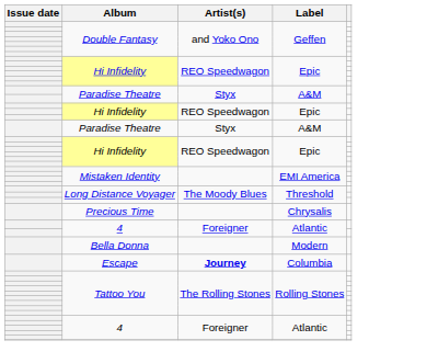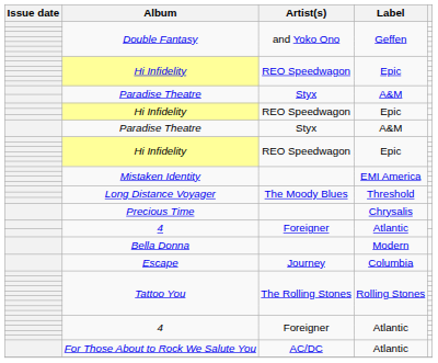 <table class="wikitable sortable plainrowheaders" style="text-align: center">
 <tr>
 <th scope=col>Issue date</th>
 <th scope=col>Album</th>
 <th scope=col>Artist(s)</th>
 <th scope=col>Label</th>
 <th scope=col class="unsortable"></th>
 </tr>
 <tr>
 <th scope="row"></th>
 <td style="text-align: center;" rowspan="7"><em><a href='#'>Double Fantasy</a></em></td>
 <td style="text-align: center;" rowspan="7"> and <a href='#'>Yoko Ono</a></td>
 <td style="text-align: center;" rowspan="7"><a href='#'>Geffen</a></td>
 <td></td>
 </tr>
 <tr>
 <th scope="row"></th>
 <td></td>
 </tr>
 <tr>
 <th scope="row"></th>
 <td></td>
 </tr>
 <tr>
 <th scope="row"></th>
 <td></td>
 </tr>
 <tr>
 <th scope="row"></th>
 <td></td>
 </tr>
 <tr>
 <th scope="row"></th>
 <td></td>
 </tr>
 <tr>
 <th scope="row"></th>
 <td></td>
 </tr>
 <tr>
 <th scope="row"></th>
 <td bgcolor=#FFFF99 style="text-align: center;" rowspan="6"><em><a href='#'>Hi Infidelity</a></em> </td>
 <td style="text-align: center;" rowspan="6"><a href='#'>REO Speedwagon</a></td>
 <td style="text-align: center;" rowspan="6"><a href='#'>Epic</a></td>
 <td></td>
 </tr>
 <tr>
 <th scope="row"></th>
 <td></td>
 </tr>
 <tr>
 <th scope="row"></th>
 <td></td>
 </tr>
 <tr>
 <th scope="row"></th>
 <td></td>
 </tr>
 <tr>
 <th scope="row"></th>
 <td></td>
 </tr>
 <tr>
 <th scope="row"></th>
 <td></td>
 </tr>
 <tr>
 <th scope="row"></th>
 <td style="text-align: center;" rowspan="2"><em><a href='#'>Paradise Theatre</a></em></td>
 <td style="text-align: center;" rowspan="2"><a href='#'>Styx</a></td>
 <td style="text-align: center;" rowspan="2"><a href='#'>A&M</a></td>
 <td></td>
 </tr>
 <tr>
 <th scope="row"></th>
 <td></td>
 </tr>
 <tr>
 <th scope="row"></th>
 <td bgcolor=#FFFF99 style="text-align: center;" rowspan="3"><em>Hi Infidelity</em> </td>
 <td style="text-align: center;" rowspan="3">REO Speedwagon</td>
 <td style="text-align: center;" rowspan="3">Epic</td>
 <td></td>
 </tr>
 <tr>
 <th scope="row"></th>
 <td></td>
 </tr>
 <tr>
 <th scope="row"></th>
 <td></td>
 </tr>
 <tr>
 <th scope="row"></th>
 <td style="text-align: center;"><em>Paradise Theatre</em></td>
 <td style="text-align: center;">Styx</td>
 <td style="text-align: center;">A&M</td>
 <td></td>
 </tr>
 <tr>
 <th scope="row"></th>
 <td bgcolor=#FFFF99 style="text-align: center;" rowspan="6"><em>Hi Infidelity</em> </td>
 <td style="text-align: center;" rowspan="6">REO Speedwagon</td>
 <td style="text-align: center;" rowspan="6">Epic</td>
 <td></td>
 </tr>
 <tr>
 <th scope="row"></th>
 <td></td>
 </tr>
 <tr>
 <th scope="row"></th>
 <td></td>
 </tr>
 <tr>
 <th scope="row"></th>
 <td></td>
 </tr>
 <tr>
 <th scope="row"></th>
 <td></td>
 </tr>
 <tr>
 <th scope="row"></th>
 <td></td>
 </tr>
 <tr>
 <th scope="row"></th>
 <td style="text-align: center;" rowspan="4"><em><a href='#'>Mistaken Identity</a></em></td>
 <td style="text-align: center;" rowspan="4"></td>
 <td style="text-align: center;" rowspan="4"><a href='#'>EMI America</a></td>
 <td></td>
 </tr>
 <tr>
 <th scope="row"></th>
 <td></td>
 </tr>
 <tr>
 <th scope="row"></th>
 <td></td>
 </tr>
 <tr>
 <th scope="row"></th>
 <td></td>
 </tr>
 <tr>
 <th scope="row"></th>
 <td style="text-align: center;" rowspan="3"><em><a href='#'>Long Distance Voyager</a></em></td>
 <td style="text-align: center;" rowspan="3" data-sort-value="Moody Blues, The"><a href='#'>The Moody Blues</a></td>
 <td style="text-align: center;" rowspan="3"><a href='#'>Threshold</a></td>
 <td></td>
 </tr>
 <tr>
 <th scope="row"></th>
 <td></td>
 </tr>
 <tr>
 <th scope="row"></th>
 <td></td>
 </tr>
 <tr>
 <th scope="row"></th>
 <td style="text-align: center;"><em><a href='#'>Precious Time</a></em></td>
 <td style="text-align: center;"></td>
 <td style="text-align: center;"><a href='#'>Chrysalis</a></td>
 <td></td>
 </tr>
 <tr>
 <th scope="row"></th>
 <td style="text-align: center;" rowspan="2"><em><a href='#'>4</a></em></td>
 <td style="text-align: center;" rowspan="2"><a href='#'>Foreigner</a></td>
 <td style="text-align: center;" rowspan="2"><a href='#'>Atlantic</a></td>
 <td></td>
 </tr>
 <tr>
 <th scope="row"></th>
 <td></td>
 </tr>
 <tr>
 <th scope="row"></th>
 <td style="text-align: center;"><em><a href='#'>Bella Donna</a></em></td>
 <td style="text-align: center;"></td>
 <td style="text-align: center;"><a href='#'>Modern</a></td>
 <td></td>
 </tr>
 <tr>
 <th scope="row"></th>
 <td style="text-align: center;"><em><a href='#'>Escape</a></em></td>
-<td style="text-align: center;"><strong><a href='#'>Journey</a></strong></td>
+<td style="text-align: center;"><a href='#'>Journey</a></td>
 <td style="text-align: center;"><a href='#'>Columbia</a></td>
 <td></td>
 </tr>
 <tr>
 <th scope="row"></th>
 <td style="text-align: center;" rowspan="9"><em><a href='#'>Tattoo You</a></em></td>
 <td style="text-align: center;" rowspan="9" data-sort-value="Rolling Stones, The"><a href='#'>The Rolling Stones</a></td>
 <td style="text-align: center;" rowspan="9"><a href='#'>Rolling Stones</a></td>
 <td></td>
 </tr>
 <tr>
 <th scope="row"></th>
 <td></td>
 </tr>
 <tr>
 <th scope="row"></th>
 <td></td>
 </tr>
 <tr>
 <th scope="row"></th>
 <td></td>
 </tr>
 <tr>
 <th scope="row"></th>
 <td></td>
 </tr>
 <tr>
 <th scope="row"></th>
 <td></td>
 </tr>
 <tr>
 <th scope="row"></th>
 <td></td>
 </tr>
 <tr>
 <th scope="row"></th>
 <td></td>
 </tr>
 <tr>
 <th scope="row"></th>
 <td></td>
 </tr>
 <tr>
 <th scope="row"></th>
 <td style="text-align: center;" rowspan="5"><em>4</em></td>
 <td style="text-align: center;" rowspan="5">Foreigner</td>
 <td style="text-align: center;" rowspan="5">Atlantic</td>
 <td></td>
 </tr>
 <tr>
 <th scope="row"></th>
 <td></td>
 </tr>
 <tr>
 <th scope="row"></th>
 <td></td>
 </tr>
 <tr>
 <th scope="row"></th>
 <td></td>
 </tr>
 <tr>
 <th scope="row"></th>
 <td></td>
 </tr>
 <tr>
+<th scope="row"></th>
+<td style="text-align: center;"><em><a href='#'>For Those About to Rock We Salute You</a></em></td>
+<td style="text-align: center;"><a href='#'>AC/DC</a></td>
+<td style="text-align: center;">Atlantic</td>
+<td></td>
+</tr>
+<tr>
 </tr>
 </table>
